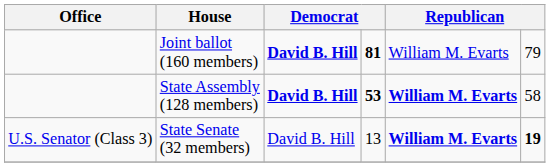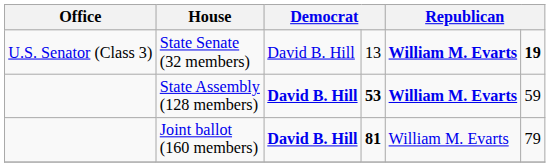 <table class=wikitable>
 <tr bgcolor=lightgrey>
 <th>Office</th>
 <th>House</th>
 <th colspan="2"><a href='#'>Democrat</a></th>
 <th colspan="2"><a href='#'>Republican</a></th>
+</tr>
+<tr>
+<td><a href='#'>U.S. Senator</a> (Class 3)</td>
+<td><a href='#'>State Senate</a> <br>(32 members)</td>
+<td><a href='#'>David B. Hill</a></td>
+<td align="right">13</td>
+<td><strong><a href='#'>William M. Evarts</a></strong></td>
+<td align="right"><strong>19</strong></td>
+</tr>
+<tr>
+<td></td>
+<td><a href='#'>State Assembly</a> <br>(128 members)</td>
+<td><strong><a href='#'>David B. Hill</a></strong></td>
+<td align="right"><strong>53</strong></td>
+<td><strong><a href='#'>William M. Evarts</a></strong></td>
+<td align="right">59</td>
 </tr>
 <tr>
 <td></td>
 <td><a href='#'>Joint ballot</a> <br>(160 members)</td>
 <td><strong><a href='#'>David B. Hill</a></strong></td>
 <td align="right"><strong>81 </strong></td>
 <td><a href='#'>William M. Evarts</a></td>
 <td align="right">79</td>
 </tr>
 <tr>
-<td></td>
-<td><a href='#'>State Assembly</a> <br>(128 members)</td>
-<td><strong><a href='#'>David B. Hill</a></strong></td>
-<td align="right"><strong>53</strong></td>
-<td><strong><a href='#'>William M. Evarts</a></strong></td>
-<td align="right">58</td>
-</tr>
-<tr>
-<td><a href='#'>U.S. Senator</a> (Class 3)</td>
-<td><a href='#'>State Senate</a> <br>(32 members)</td>
-<td><a href='#'>David B. Hill</a></td>
-<td align="right">13</td>
-<td><strong><a href='#'>William M. Evarts</a></strong></td>
-<td align="right"><strong>19</strong></td>
-</tr>
-<tr>
 </tr>
 </table>
